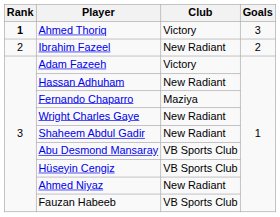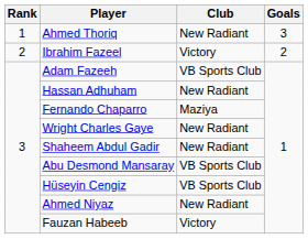 <table class="wikitable" style="text-align:center">
 <tr>
 <th>Rank</th>
 <th>Player</th>
 <th>Club</th>
 <th>Goals</th>
 </tr>
 <tr>
-<td rowspan="1"><strong>1</strong></td>
+<td rowspan="1">1</td>
 <td align="left"> <a href='#'>Ahmed Thoriq</a></td>
-<td align="left">Victory</td>
+<td align="left">New Radiant</td>
 <td rowspan="1">3</td>
 </tr>
 <tr>
 <td rowspan="1">2</td>
 <td align="left"> <a href='#'>Ibrahim Fazeel</a></td>
-<td align="left">New Radiant</td>
+<td align="left">Victory</td>
 <td rowspan="1">2</td>
 </tr>
 <tr>
 <td rowspan="9">3</td>
 <td align="left"> <a href='#'>Adam Fazeeh</a></td>
-<td align="left">Victory</td>
+<td align="left">VB Sports Club</td>
 <td rowspan="9">1</td>
 </tr>
 <tr>
 <td align="left"> <a href='#'>Hassan Adhuham</a></td>
 <td align="left">New Radiant</td>
 </tr>
 <tr>
 <td align="left"> <a href='#'>Fernando Chaparro</a></td>
 <td align="left">Maziya</td>
 </tr>
 <tr>
 <td align="left"> <a href='#'>Wright Charles Gaye</a></td>
 <td align="left">New Radiant</td>
 </tr>
 <tr>
 <td align="left"> <a href='#'>Shaheem Abdul Gadir</a></td>
 <td align="left">New Radiant</td>
 </tr>
 <tr>
 <td align="left"> <a href='#'>Abu Desmond Mansaray</a></td>
 <td align="left">VB Sports Club</td>
 </tr>
 <tr>
 <td align="left"> <a href='#'>Hüseyin Cengiz</a></td>
 <td align="left">VB Sports Club</td>
 </tr>
 <tr>
 <td align="left"> <a href='#'>Ahmed Niyaz</a></td>
 <td align="left">New Radiant</td>
 </tr>
 <tr>
 <td align="left"> Fauzan Habeeb</td>
-<td align="left">VB Sports Club</td>
+<td align="left">Victory</td>
 </tr>
 </table>
